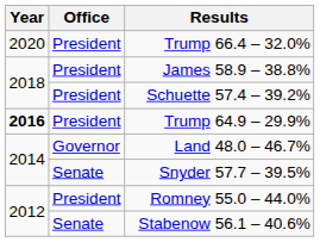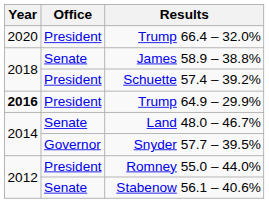 <table class=wikitable>
 <tr>
 <th width="30">Year</th>
 <th width="60">Office</th>
 <th width="180">Results</th>
 </tr>
 <tr>
 <td>2020</td>
 <td><a href='#'>President</a></td>
 <td align="right" ><a href='#'>Trump</a> 66.4 – 32.0%</td>
 </tr>
 <tr>
 <td rowspan="2">2018</td>
-<td><a href='#'>President</a></td>
+<td><a href='#'>Senate</a></td>
 <td align="right" ><a href='#'>James</a> 58.9 – 38.8%</td>
 </tr>
 <tr>
 <td><a href='#'>President</a></td>
 <td align="right" ><a href='#'>Schuette</a> 57.4 – 39.2%</td>
 </tr>
 <tr>
 <td><strong>2016</strong></td>
 <td><a href='#'>President</a></td>
 <td align="right" ><a href='#'>Trump</a> 64.9 – 29.9%</td>
 </tr>
 <tr>
 <td rowspan="2">2014</td>
-<td><a href='#'>Governor</a></td>
+<td><a href='#'>Senate</a></td>
 <td align="right" ><a href='#'>Land</a> 48.0 – 46.7%</td>
 </tr>
 <tr>
-<td><a href='#'>Senate</a></td>
+<td><a href='#'>Governor</a></td>
 <td align="right" ><a href='#'>Snyder</a> 57.7 – 39.5%</td>
 </tr>
 <tr>
 <td rowspan="2">2012</td>
 <td><a href='#'>President</a></td>
 <td align="right" ><a href='#'>Romney</a> 55.0 – 44.0%</td>
 </tr>
 <tr>
 <td><a href='#'>Senate</a></td>
 <td align="right" ><a href='#'>Stabenow</a> 56.1 – 40.6%</td>
 </tr>
 </table>
